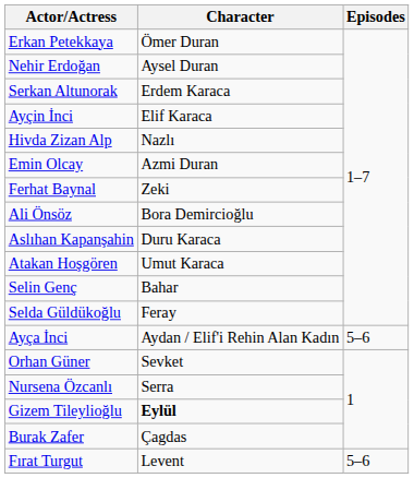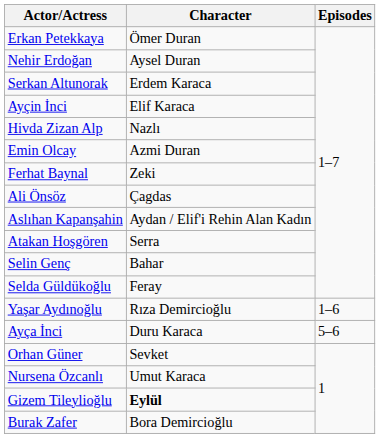 <table class="wikitable">
 <tr>
 <th>Actor/Actress</th>
 <th>Character</th>
 <th>Episodes</th>
 </tr>
 <tr>
 <td><a href='#'>Erkan Petekkaya</a></td>
 <td>Ömer Duran</td>
 <td rowspan="12">1–7</td>
 </tr>
 <tr>
 <td><a href='#'>Nehir Erdoğan</a></td>
 <td>Aysel Duran</td>
 </tr>
 <tr>
 <td><a href='#'>Serkan Altunorak</a></td>
 <td>Erdem Karaca</td>
 </tr>
 <tr>
 <td><a href='#'>Ayçin İnci</a></td>
 <td>Elif Karaca</td>
 </tr>
 <tr>
 <td><a href='#'>Hivda Zizan Alp</a></td>
 <td>Nazlı</td>
 </tr>
 <tr>
 <td><a href='#'>Emin Olcay</a></td>
 <td>Azmi Duran</td>
 </tr>
 <tr>
 <td><a href='#'>Ferhat Baynal</a></td>
 <td>Zeki</td>
 </tr>
 <tr>
 <td><a href='#'>Ali Önsöz</a></td>
-<td>Bora Demircioğlu</td>
+<td>Çagdas</td>
 </tr>
 <tr>
 <td><a href='#'>Aslıhan Kapanşahin</a></td>
-<td>Duru Karaca</td>
+<td>Aydan / Elif'i Rehin Alan Kadın</td>
 </tr>
 <tr>
 <td><a href='#'>Atakan Hoşgören</a></td>
-<td>Umut Karaca</td>
+<td>Serra</td>
 </tr>
 <tr>
 <td><a href='#'>Selin Genç</a></td>
 <td>Bahar</td>
 </tr>
 <tr>
 <td><a href='#'>Selda Güldükoğlu</a></td>
 <td>Feray</td>
 </tr>
 <tr>
+<td><a href='#'>Yaşar Aydınoğlu</a></td>
+<td>Rıza Demircioğlu</td>
+<td>1–6</td>
+</tr>
+<tr>
 <td><a href='#'>Ayça İnci</a></td>
-<td>Aydan / Elif'i Rehin Alan Kadın</td>
+<td>Duru Karaca</td>
 <td>5–6</td>
 </tr>
 <tr>
 <td><a href='#'>Orhan Güner</a></td>
 <td>Sevket</td>
 <td rowspan="4">1</td>
 </tr>
 <tr>
 <td><a href='#'>Nursena Özcanlı</a></td>
-<td>Serra</td>
+<td>Umut Karaca</td>
 </tr>
 <tr>
 <td><a href='#'>Gizem Tileylioğlu</a></td>
 <td><strong>Eylül</strong></td>
 </tr>
 <tr>
 <td><a href='#'>Burak Zafer</a></td>
-<td>Çagdas</td>
-</tr>
-<tr>
-<td><a href='#'>Fırat Turgut</a></td>
-<td>Levent</td>
-<td>5–6</td>
+<td>Bora Demircioğlu</td>
 </tr>
 </table>
